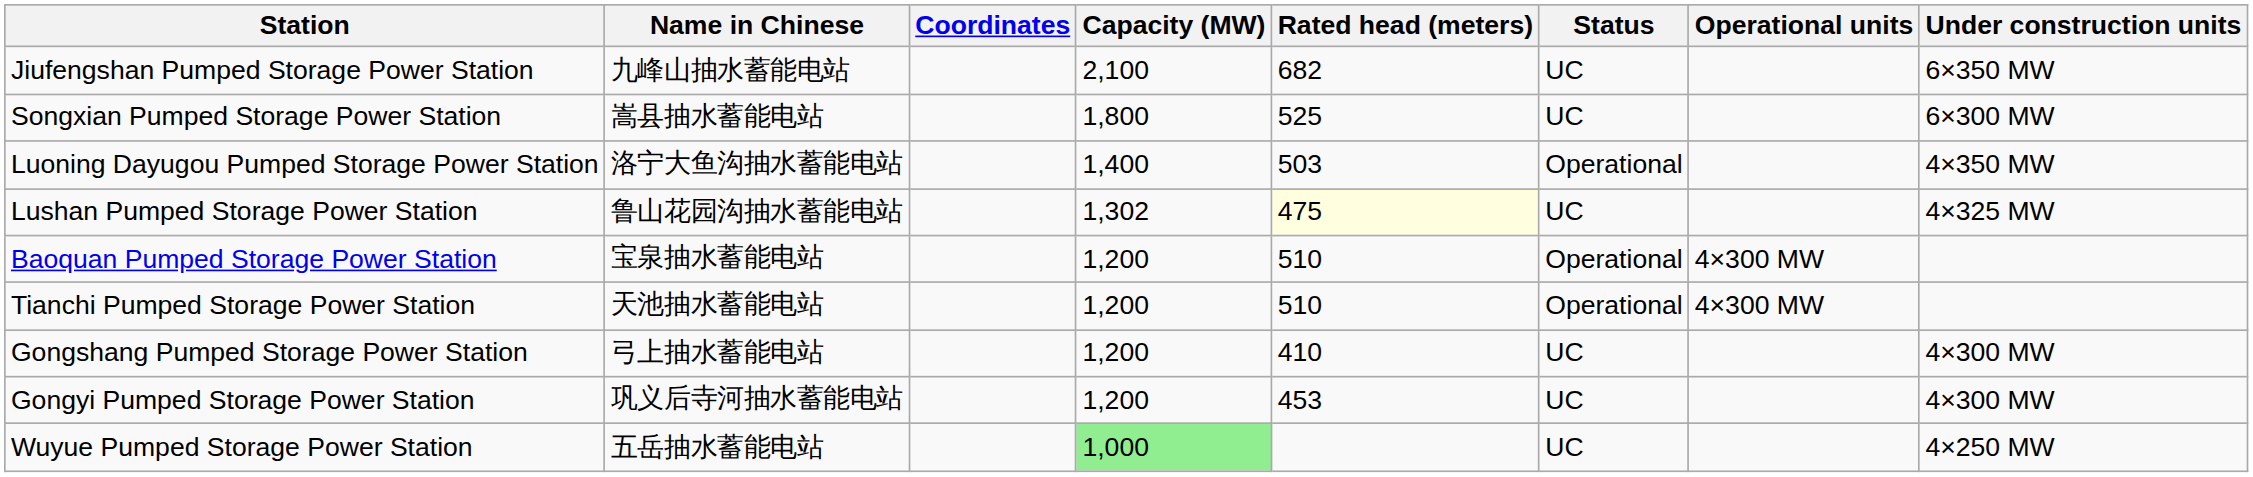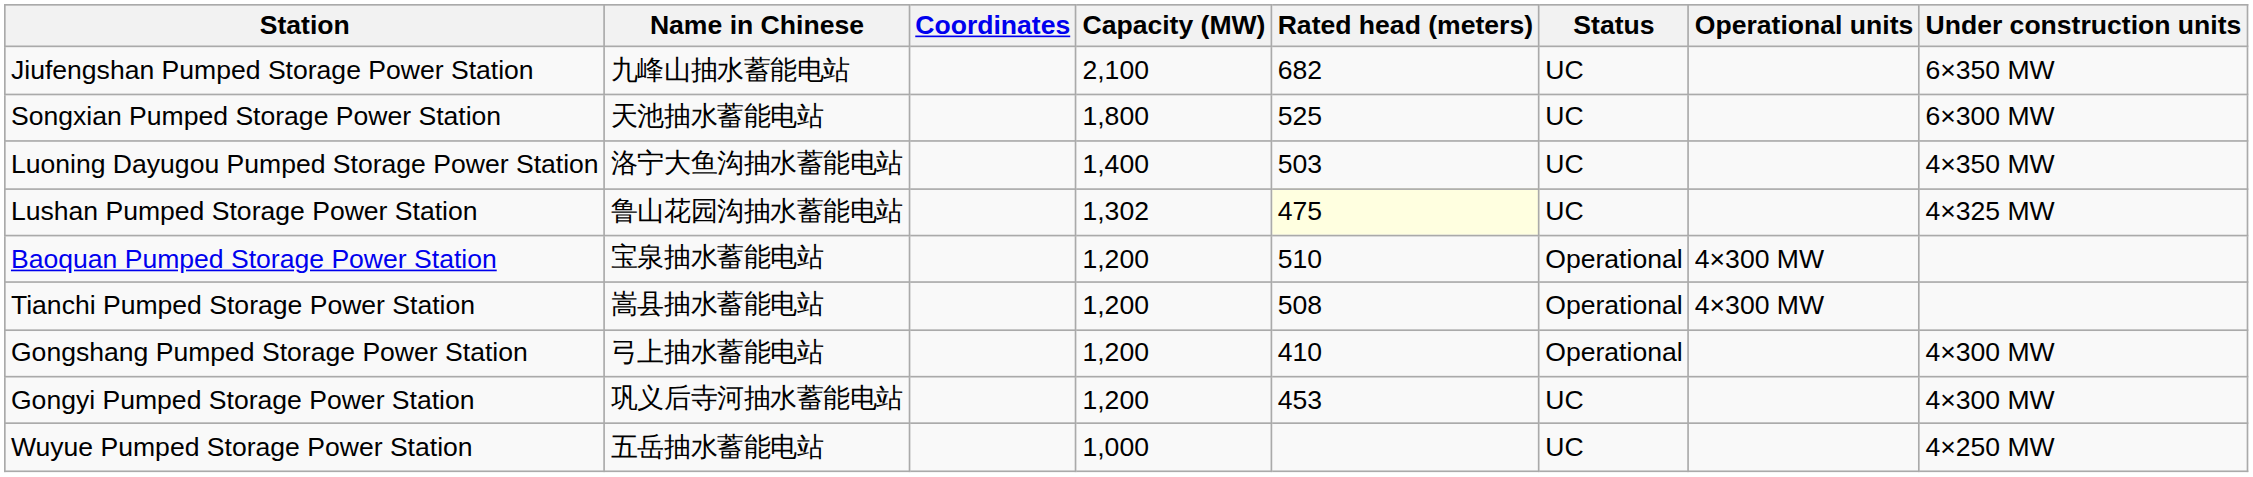 <table class="wikitable sortable">
 <tr>
 <th>Station</th>
 <th>Name in Chinese</th>
 <th><a href='#'>Coordinates</a></th>
 <th>Capacity (MW)</th>
 <th>Rated head (meters)</th>
 <th>Status</th>
 <th>Operational units</th>
 <th>Under construction units</th>
 </tr>
 <tr>
 <td>Jiufengshan Pumped Storage Power Station</td>
 <td>九峰山抽水蓄能电站</td>
 <td></td>
 <td>2,100</td>
 <td>682</td>
 <td>UC</td>
 <td></td>
 <td>6×350 MW</td>
 </tr>
 <tr>
 <td>Songxian Pumped Storage Power Station</td>
-<td>嵩县抽水蓄能电站</td>
+<td>天池抽水蓄能电站</td>
 <td></td>
 <td>1,800</td>
 <td>525</td>
 <td>UC</td>
 <td></td>
 <td>6×300 MW</td>
 </tr>
 <tr>
 <td>Luoning Dayugou Pumped Storage Power Station</td>
 <td>洛宁大鱼沟抽水蓄能电站</td>
 <td></td>
 <td>1,400</td>
 <td>503</td>
-<td>Operational</td>
+<td>UC</td>
 <td></td>
 <td>4×350 MW</td>
 </tr>
 <tr>
 <td>Lushan Pumped Storage Power Station</td>
 <td>鲁山花园沟抽水蓄能电站</td>
 <td></td>
 <td>1,302</td>
 <td style="background: lightyellow;">475</td>
 <td>UC</td>
 <td></td>
 <td>4×325 MW</td>
 </tr>
 <tr>
 <td><a href='#'>Baoquan Pumped Storage Power Station</a></td>
 <td>宝泉抽水蓄能电站</td>
 <td></td>
 <td>1,200</td>
 <td>510</td>
 <td>Operational</td>
 <td>4×300 MW</td>
 <td></td>
 </tr>
 <tr>
 <td>Tianchi Pumped Storage Power Station</td>
-<td>天池抽水蓄能电站</td>
+<td>嵩县抽水蓄能电站</td>
 <td></td>
 <td>1,200</td>
-<td>510</td>
+<td>508</td>
 <td>Operational</td>
 <td>4×300 MW</td>
 <td></td>
 </tr>
 <tr>
 <td>Gongshang Pumped Storage Power Station</td>
 <td>弓上抽水蓄能电站</td>
 <td></td>
 <td>1,200</td>
 <td>410</td>
-<td>UC</td>
+<td>Operational</td>
 <td></td>
 <td>4×300 MW</td>
 </tr>
 <tr>
 <td>Gongyi Pumped Storage Power Station</td>
 <td>巩义后寺河抽水蓄能电站</td>
 <td></td>
 <td>1,200</td>
 <td>453</td>
 <td>UC</td>
 <td></td>
 <td>4×300 MW</td>
 </tr>
 <tr>
 <td>Wuyue Pumped Storage Power Station</td>
 <td>五岳抽水蓄能电站</td>
 <td></td>
-<td style="background: lightgreen;">1,000</td>
+<td>1,000</td>
 <td></td>
 <td>UC</td>
 <td></td>
 <td>4×250 MW</td>
 </tr>
 </table>
